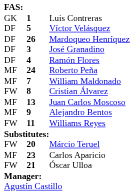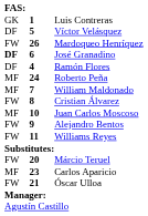 <table style="font-size: 90%" cellspacing="0" cellpadding="0" align=right>
 <tr>
 <td colspan="4"><strong>FAS:</strong></td>
 </tr>
 <tr>
 <th width="25"></th>
 <th width="25"></th>
 </tr>
 <tr>
 <td>GK</td>
 <td><strong>1</strong></td>
 <td> Luis Contreras</td>
 </tr>
 <tr>
 <td>DF</td>
 <td><strong>5</strong></td>
 <td> <a href='#'>Víctor Velásquez</a> </td>
 </tr>
 <tr>
-<td>DF</td>
+<td>FW</td>
 <td><strong>26</strong></td>
 <td> <a href='#'>Mardoqueo Henríquez</a></td>
 <td></td>
 </tr>
 <tr>
-<td>DF</td>
-<td><strong>3</strong></td>
+<td><strong>DF</strong></td>
+<td><strong>6</strong></td>
 <td> <a href='#'>José Granadino</a></td>
 </tr>
 <tr>
 <td>DF</td>
 <td><strong>4</strong></td>
 <td>  <a href='#'>Ramón Flores</a> </td>
 </tr>
 <tr>
 <td>MF</td>
 <td><strong>24</strong></td>
 <td> <a href='#'>Roberto Peña</a></td>
 </tr>
 <tr>
 <td>MF</td>
 <td><strong>7</strong></td>
 <td> <a href='#'>William Maldonado</a></td>
 <td></td>
 </tr>
 <tr>
 <td>FW</td>
 <td><strong>8</strong></td>
 <td> <a href='#'>Cristian Álvarez</a></td>
 <td></td>
 <td></td>
 </tr>
 <tr>
 <td>MF</td>
-<td><strong>13</strong></td>
+<td><strong>10</strong></td>
 <td> <a href='#'>Juan Carlos Moscoso</a></td>
 <td></td>
 </tr>
 <tr>
-<td>MF</td>
+<td>FW</td>
 <td><strong>9</strong></td>
 <td> <a href='#'>Alejandro Bentos</a></td>
 <td></td>
 <td></td>
 </tr>
 <tr>
 <td>FW</td>
 <td><strong>11</strong></td>
 <td> <a href='#'>Williams Reyes</a></td>
 </tr>
 <tr>
 <td colspan=2><strong>Substitutes:</strong></td>
 </tr>
 <tr>
 <td>FW</td>
 <td><strong>20</strong></td>
 <td> <a href='#'>Márcio Teruel</a></td>
 <td></td>
 <td></td>
 </tr>
 <tr>
 <td>MF</td>
 <td><strong>23</strong></td>
 <td> Carlos Aparicio</td>
 <td></td>
 <td></td>
 </tr>
 <tr>
 <td>FW</td>
 <td><strong>21</strong></td>
 <td> Óscar Ulloa</td>
 <td></td>
 <td></td>
 </tr>
 <tr>
 <td colspan=3><strong>Manager:</strong></td>
 </tr>
 <tr>
 <td colspan=4> <a href='#'>Agustín Castillo</a></td>
 </tr>
 </table>
